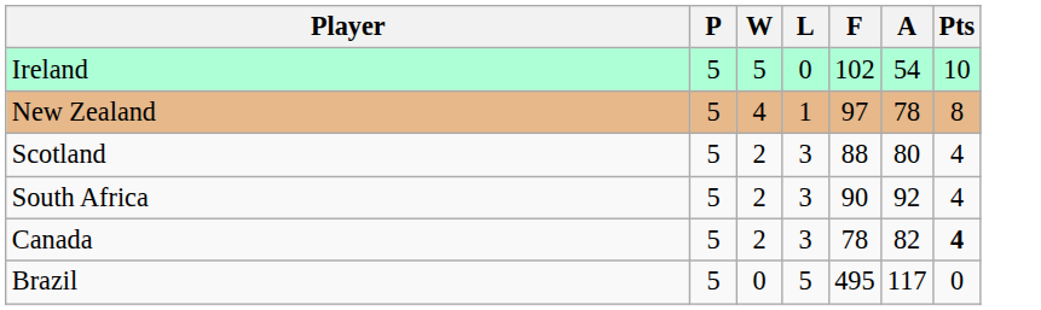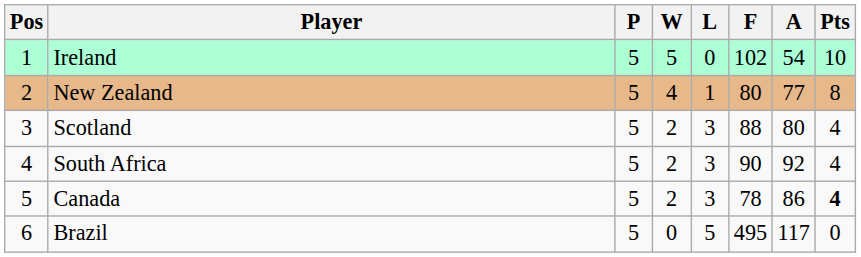 <table class="wikitable" style="font-size: 100%">
 <tr>
+<th width=20>Pos</th>
 <th width=400>Player</th>
 <th width=20>P</th>
 <th width=20>W</th>
 <th width=20>L</th>
 <th width=20>F</th>
 <th width=20>A</th>
 <th width=20>Pts</th>
 </tr>
 <tr align=center style="background: #ADFFD6;">
+<td>1</td>
 <td align="left"> Ireland</td>
 <td>5</td>
 <td>5</td>
 <td>0</td>
 <td>102</td>
 <td>54</td>
 <td>10</td>
 </tr>
 <tr align=center style="background: #E6B88A;">
+<td>2</td>
 <td align="left"> New Zealand</td>
 <td>5</td>
 <td>4</td>
 <td>1</td>
-<td>97</td>
-<td>78</td>
+<td>80</td>
+<td>77</td>
 <td>8</td>
 </tr>
 <tr align=center>
+<td>3</td>
 <td align="left"> Scotland</td>
 <td>5</td>
 <td>2</td>
 <td>3</td>
 <td>88</td>
 <td>80</td>
 <td>4</td>
 </tr>
 <tr align=center>
+<td>4</td>
 <td align="left"> South Africa</td>
 <td>5</td>
 <td>2</td>
 <td>3</td>
 <td>90</td>
 <td>92</td>
 <td>4</td>
 </tr>
 <tr align=center>
+<td>5</td>
 <td align="left"> Canada</td>
 <td>5</td>
 <td>2</td>
 <td>3</td>
 <td>78</td>
-<td>82</td>
+<td>86</td>
 <td><strong>4</strong></td>
 </tr>
 <tr align=center>
+<td>6</td>
 <td align="left"> Brazil</td>
 <td>5</td>
 <td>0</td>
 <td>5</td>
 <td>495</td>
 <td>117</td>
 <td>0</td>
 </tr>
 </table>
